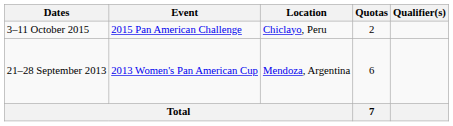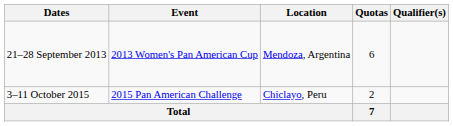 <table class="wikitable">
 <tr>
 <th>Dates</th>
 <th>Event</th>
 <th>Location</th>
 <th>Quotas</th>
 <th>Qualifier(s)</th>
 </tr>
 <tr>
+<td>21–28 September 2013</td>
+<td><a href='#'>2013 Women's Pan American Cup</a></td>
+<td><a href='#'>Mendoza</a>, Argentina</td>
+<td align=center>6</td>
+<td><br><br><br><br><br></td>
+</tr>
+<tr>
 <td>3–11 October 2015</td>
 <td><a href='#'>2015 Pan American Challenge</a></td>
 <td><a href='#'>Chiclayo</a>, Peru</td>
 <td align=center>2</td>
 <td><br><s></s></td>
 </tr>
 <tr>
-<td>21–28 September 2013</td>
-<td><a href='#'>2013 Women's Pan American Cup</a></td>
-<td><a href='#'>Mendoza</a>, Argentina</td>
-<td align=center>6</td>
-<td><br><br><br><br><br></td>
-</tr>
-<tr>
 <th colspan=3>Total</th>
 <th>7</th>
 <th></th>
 </tr>
 </table>
